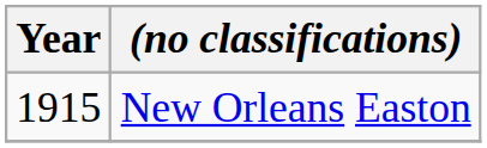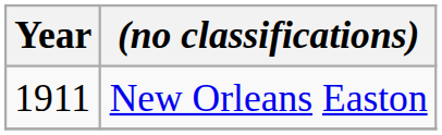 <table class="wikitable">
 <tr>
 <th>Year</th>
 <th><em>(no classifications)</em></th>
 </tr>
 <tr>
-<td>1915</td>
+<td>1911</td>
 <td><a href='#'>New Orleans</a> <a href='#'>Easton</a></td>
 </tr>
 <tr>
 </tr>
 </table>
